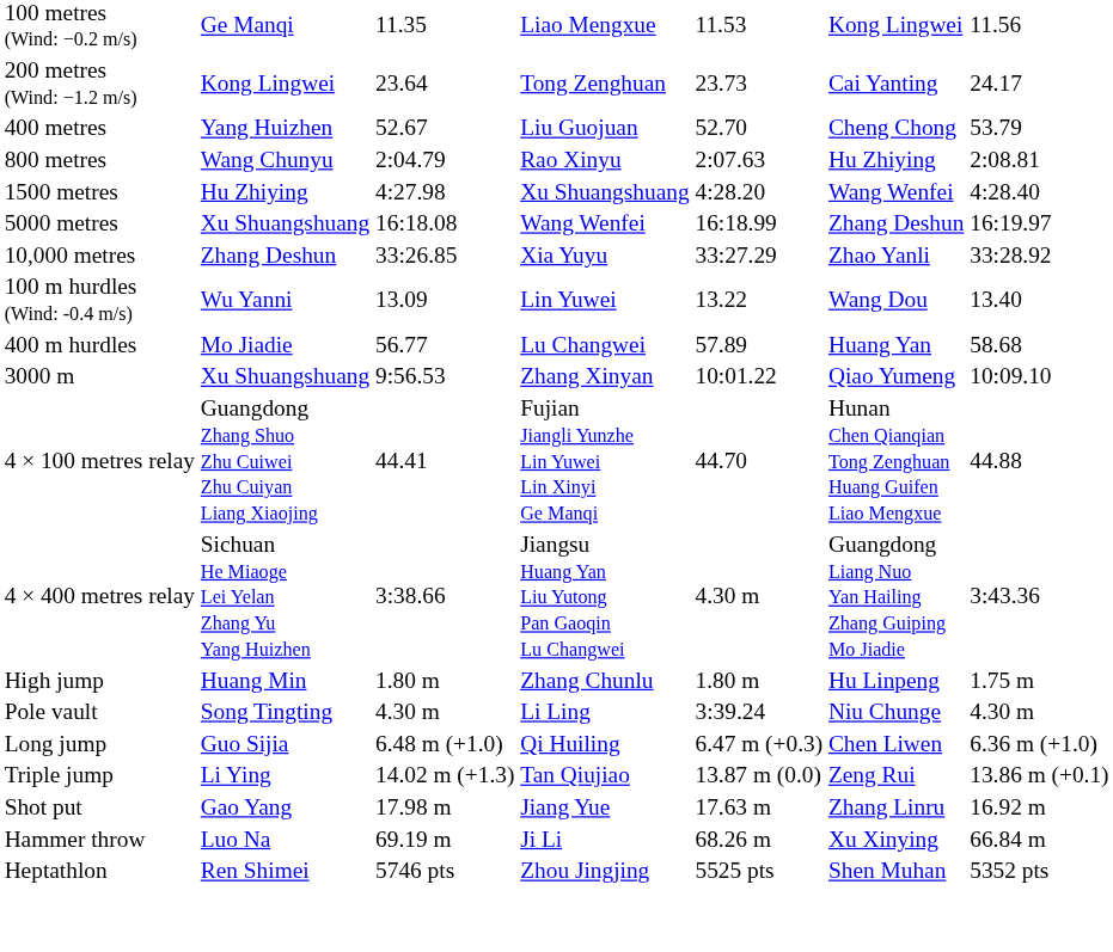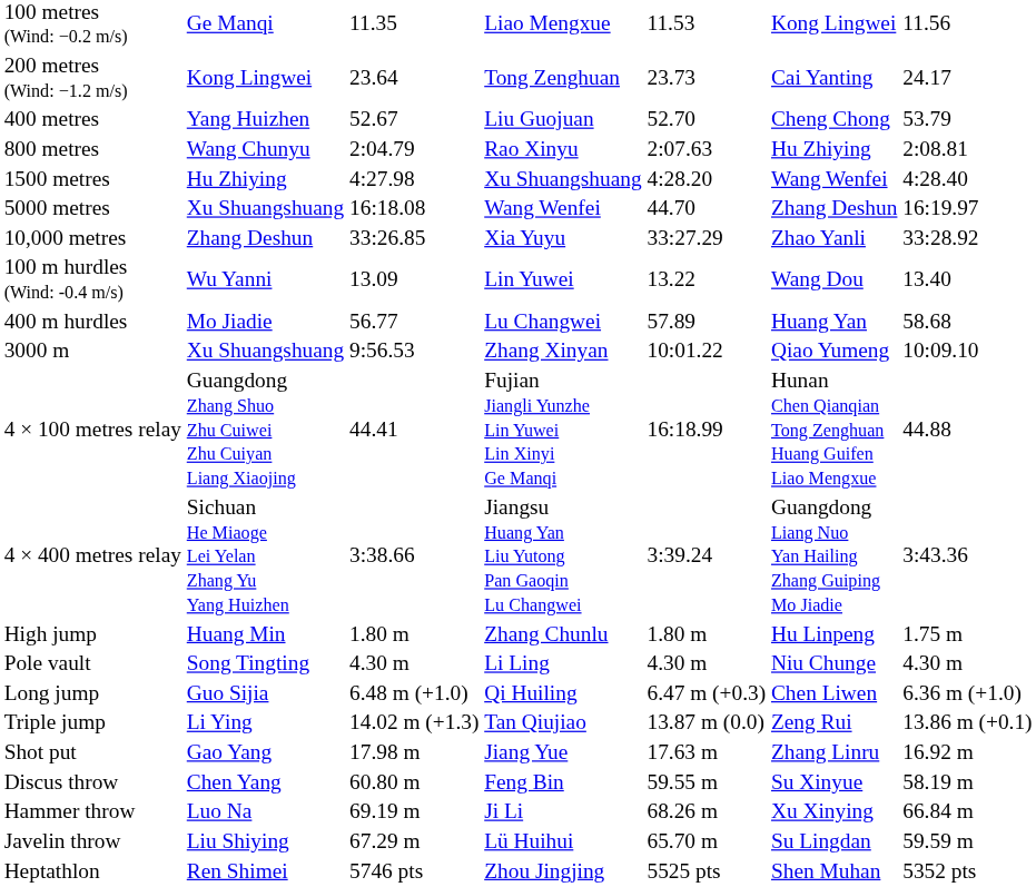 <table>
 <tr>
 <td>100 metres<br><small>(Wind: −0.2 m/s)</small></td>
 <td><a href='#'>Ge Manqi</a></td>
 <td>11.35</td>
 <td><a href='#'>Liao Mengxue</a></td>
 <td>11.53</td>
 <td><a href='#'>Kong Lingwei</a></td>
 <td>11.56</td>
 </tr>
 <tr>
 <td>200 metres<br><small>(Wind: −1.2 m/s)</small></td>
 <td><a href='#'>Kong Lingwei</a></td>
 <td>23.64</td>
 <td><a href='#'>Tong Zenghuan</a></td>
 <td>23.73</td>
 <td><a href='#'>Cai Yanting</a></td>
 <td>24.17</td>
 </tr>
 <tr>
 <td>400 metres</td>
 <td><a href='#'>Yang Huizhen</a></td>
 <td>52.67</td>
 <td><a href='#'>Liu Guojuan</a></td>
 <td>52.70</td>
 <td><a href='#'>Cheng Chong</a></td>
 <td>53.79</td>
 </tr>
 <tr>
 <td>800 metres</td>
 <td><a href='#'>Wang Chunyu</a></td>
 <td>2:04.79</td>
 <td><a href='#'>Rao Xinyu</a></td>
 <td>2:07.63</td>
 <td><a href='#'>Hu Zhiying</a></td>
 <td>2:08.81</td>
 </tr>
 <tr>
 <td>1500 metres</td>
 <td><a href='#'>Hu Zhiying</a></td>
 <td>4:27.98</td>
 <td><a href='#'>Xu Shuangshuang</a></td>
 <td>4:28.20</td>
 <td><a href='#'>Wang Wenfei</a></td>
 <td>4:28.40</td>
 </tr>
 <tr>
 <td>5000 metres</td>
 <td><a href='#'>Xu Shuangshuang</a></td>
 <td>16:18.08</td>
 <td><a href='#'>Wang Wenfei</a></td>
-<td>16:18.99</td>
+<td>44.70</td>
 <td><a href='#'>Zhang Deshun</a></td>
 <td>16:19.97</td>
 </tr>
 <tr>
 <td>10,000 metres</td>
 <td><a href='#'>Zhang Deshun</a></td>
 <td>33:26.85</td>
 <td><a href='#'>Xia Yuyu</a></td>
 <td>33:27.29</td>
 <td><a href='#'>Zhao Yanli</a></td>
 <td>33:28.92</td>
 </tr>
 <tr>
 <td>100 m hurdles<br><small>(Wind: -0.4 m/s)</small></td>
 <td><a href='#'>Wu Yanni</a></td>
 <td>13.09</td>
 <td><a href='#'>Lin Yuwei</a></td>
 <td>13.22</td>
 <td><a href='#'>Wang Dou</a></td>
 <td>13.40</td>
 </tr>
 <tr>
 <td>400 m hurdles</td>
 <td><a href='#'>Mo Jiadie</a></td>
 <td>56.77</td>
 <td><a href='#'>Lu Changwei</a></td>
 <td>57.89</td>
 <td><a href='#'>Huang Yan</a></td>
 <td>58.68</td>
 </tr>
 <tr>
 <td>3000 m </td>
 <td><a href='#'>Xu Shuangshuang</a></td>
 <td>9:56.53</td>
 <td><a href='#'>Zhang Xinyan</a></td>
 <td>10:01.22</td>
 <td><a href='#'>Qiao Yumeng</a></td>
 <td>10:09.10</td>
 </tr>
 <tr>
 <td>4 × 100 metres relay</td>
 <td>Guangdong<br><small><a href='#'>Zhang Shuo</a><br><a href='#'>Zhu Cuiwei</a><br><a href='#'>Zhu Cuiyan</a><br><a href='#'>Liang Xiaojing</a></small></td>
 <td>44.41</td>
 <td>Fujian<br><small><a href='#'>Jiangli Yunzhe</a><br><a href='#'>Lin Yuwei</a><br><a href='#'>Lin Xinyi</a><br><a href='#'>Ge Manqi</a></small></td>
-<td>44.70</td>
+<td>16:18.99</td>
 <td>Hunan<br><small><a href='#'>Chen Qianqian</a><br><a href='#'>Tong Zenghuan</a><br><a href='#'>Huang Guifen</a><br><a href='#'>Liao Mengxue</a></small></td>
 <td>44.88</td>
 </tr>
 <tr>
 <td>4 × 400 metres relay</td>
 <td>Sichuan<br><small><a href='#'>He Miaoge</a><br><a href='#'>Lei Yelan</a><br><a href='#'>Zhang Yu</a><br><a href='#'>Yang Huizhen</a></small></td>
 <td>3:38.66</td>
 <td>Jiangsu<br><small><a href='#'>Huang Yan</a><br><a href='#'>Liu Yutong</a><br><a href='#'>Pan Gaoqin</a><br><a href='#'>Lu Changwei</a></small></td>
-<td>4.30 m</td>
+<td>3:39.24</td>
 <td>Guangdong<br><small><a href='#'>Liang Nuo</a><br><a href='#'>Yan Hailing</a><br><a href='#'>Zhang Guiping</a><br><a href='#'>Mo Jiadie</a></small></td>
 <td>3:43.36</td>
 </tr>
 <tr>
 <td>High jump</td>
 <td><a href='#'>Huang Min</a></td>
 <td>1.80 m</td>
 <td><a href='#'>Zhang Chunlu</a></td>
 <td>1.80 m</td>
 <td><a href='#'>Hu Linpeng</a></td>
 <td>1.75 m</td>
 </tr>
 <tr>
 <td>Pole vault</td>
 <td><a href='#'>Song Tingting</a></td>
 <td>4.30 m</td>
 <td><a href='#'>Li Ling</a></td>
-<td>3:39.24</td>
+<td>4.30 m</td>
 <td><a href='#'>Niu Chunge</a></td>
 <td>4.30 m</td>
 </tr>
 <tr>
 <td>Long jump</td>
 <td><a href='#'>Guo Sijia</a></td>
 <td>6.48 m (+1.0)</td>
 <td><a href='#'>Qi Huiling</a></td>
 <td>6.47 m (+0.3)</td>
 <td><a href='#'>Chen Liwen</a></td>
 <td>6.36 m (+1.0)</td>
 </tr>
 <tr>
 <td>Triple jump</td>
 <td><a href='#'>Li Ying</a></td>
 <td>14.02 m (+1.3)</td>
 <td><a href='#'>Tan Qiujiao</a></td>
 <td>13.87 m (0.0)</td>
 <td><a href='#'>Zeng Rui</a></td>
 <td>13.86 m (+0.1)</td>
 </tr>
 <tr>
 <td>Shot put</td>
 <td><a href='#'>Gao Yang</a></td>
 <td>17.98 m</td>
 <td><a href='#'>Jiang Yue</a></td>
 <td>17.63 m</td>
 <td><a href='#'>Zhang Linru</a></td>
 <td>16.92 m</td>
 </tr>
 <tr>
+<td>Discus throw</td>
+<td><a href='#'>Chen Yang</a></td>
+<td>60.80 m</td>
+<td><a href='#'>Feng Bin</a></td>
+<td>59.55 m</td>
+<td><a href='#'>Su Xinyue</a></td>
+<td>58.19 m</td>
+</tr>
+<tr>
 <td>Hammer throw</td>
 <td><a href='#'>Luo Na</a></td>
 <td>69.19 m</td>
 <td><a href='#'>Ji Li</a></td>
 <td>68.26 m</td>
 <td><a href='#'>Xu Xinying</a></td>
 <td>66.84 m</td>
+</tr>
+<tr>
+<td>Javelin throw</td>
+<td><a href='#'>Liu Shiying</a></td>
+<td>67.29 m</td>
+<td><a href='#'>Lü Huihui</a></td>
+<td>65.70 m</td>
+<td><a href='#'>Su Lingdan</a></td>
+<td>59.59 m</td>
 </tr>
 <tr>
 <td>Heptathlon</td>
 <td><a href='#'>Ren Shimei</a></td>
 <td>5746 pts</td>
 <td><a href='#'>Zhou Jingjing</a></td>
 <td>5525 pts</td>
 <td><a href='#'>Shen Muhan</a></td>
 <td>5352 pts</td>
 </tr>
 </table>
